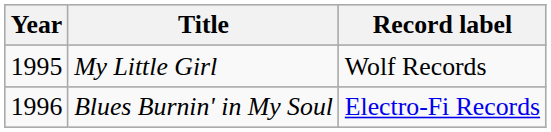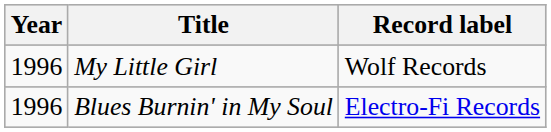 <table class="wikitable sortable">
 <tr>
 <th>Year</th>
 <th>Title</th>
 <th>Record label</th>
 </tr>
 <tr>
-<td>1995</td>
+<td>1996</td>
 <td><em>My Little Girl</em></td>
 <td style="text-align:left;">Wolf Records</td>
 </tr>
 <tr>
 <td>1996</td>
 <td><em>Blues Burnin' in My Soul</em></td>
 <td style="text-align:left;"><a href='#'>Electro-Fi Records</a></td>
 </tr>
 </table>
